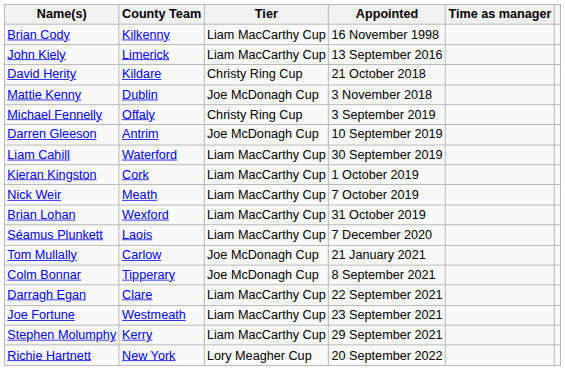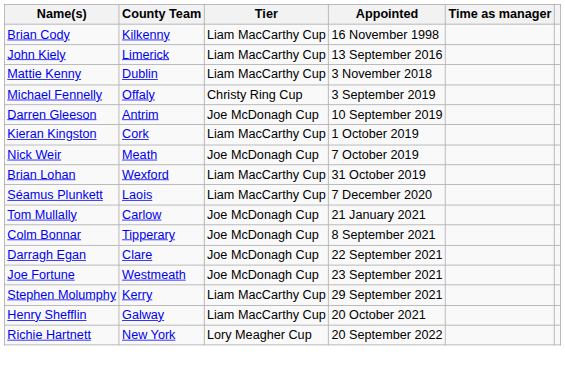 <table class="wikitable sortable">
 <tr>
 <th>Name(s)</th>
 <th>County Team</th>
 <th>Tier</th>
 <th>Appointed</th>
 <th>Time as manager</th>
 <th></th>
 </tr>
 <tr>
 <td><a href='#'>Brian Cody</a></td>
 <td><a href='#'>Kilkenny</a></td>
 <td>Liam MacCarthy Cup</td>
 <td>16 November 1998</td>
 <td></td>
 <td></td>
 </tr>
 <tr>
 <td><a href='#'>John Kiely</a></td>
 <td><a href='#'>Limerick</a></td>
 <td>Liam MacCarthy Cup</td>
 <td>13 September 2016</td>
 <td></td>
 <td></td>
 </tr>
 <tr>
-<td><a href='#'>David Herity</a></td>
-<td><a href='#'>Kildare</a></td>
-<td>Christy Ring Cup</td>
-<td>21 October 2018</td>
-<td></td>
-<td></td>
-</tr>
-<tr>
 <td><a href='#'>Mattie Kenny</a></td>
 <td><a href='#'>Dublin</a></td>
-<td>Joe McDonagh Cup</td>
+<td>Liam MacCarthy Cup</td>
 <td>3 November 2018</td>
 <td></td>
 <td></td>
 </tr>
 <tr>
 <td><a href='#'>Michael Fennelly</a></td>
 <td><a href='#'>Offaly</a></td>
 <td>Christy Ring Cup</td>
 <td>3 September 2019</td>
 <td></td>
 <td></td>
 </tr>
 <tr>
 <td><a href='#'>Darren Gleeson</a></td>
 <td><a href='#'>Antrim</a></td>
 <td>Joe McDonagh Cup</td>
 <td>10 September 2019</td>
 <td></td>
 <td></td>
 </tr>
 <tr>
-<td><a href='#'>Liam Cahill</a></td>
-<td><a href='#'>Waterford</a></td>
-<td>Liam MacCarthy Cup</td>
-<td>30 September 2019</td>
-<td></td>
-<td></td>
-</tr>
-<tr>
 <td><a href='#'>Kieran Kingston</a></td>
 <td><a href='#'>Cork</a></td>
 <td>Liam MacCarthy Cup</td>
 <td>1 October 2019</td>
 <td></td>
 <td></td>
 </tr>
 <tr>
 <td><a href='#'>Nick Weir</a></td>
 <td><a href='#'>Meath</a></td>
-<td>Liam MacCarthy Cup</td>
+<td>Joe McDonagh Cup</td>
 <td>7 October 2019</td>
 <td></td>
 <td></td>
 </tr>
 <tr>
 <td><a href='#'>Brian Lohan</a></td>
 <td><a href='#'>Wexford</a></td>
 <td>Liam MacCarthy Cup</td>
 <td>31 October 2019</td>
 <td></td>
 <td></td>
 </tr>
 <tr>
 <td><a href='#'>Séamus Plunkett</a></td>
 <td><a href='#'>Laois</a></td>
 <td>Liam MacCarthy Cup</td>
 <td>7 December 2020</td>
 <td></td>
 <td></td>
 </tr>
 <tr>
 <td><a href='#'>Tom Mullally</a></td>
 <td><a href='#'>Carlow</a></td>
 <td>Joe McDonagh Cup</td>
 <td>21 January 2021</td>
 <td></td>
 <td></td>
 </tr>
 <tr>
 <td><a href='#'>Colm Bonnar</a></td>
 <td><a href='#'>Tipperary</a></td>
 <td>Joe McDonagh Cup</td>
 <td>8 September 2021</td>
 <td></td>
 <td></td>
 </tr>
 <tr>
 <td><a href='#'>Darragh Egan</a></td>
 <td><a href='#'>Clare</a></td>
-<td>Liam MacCarthy Cup</td>
+<td>Joe McDonagh Cup</td>
 <td>22 September 2021</td>
 <td></td>
 <td></td>
 </tr>
 <tr>
 <td><a href='#'>Joe Fortune</a></td>
 <td><a href='#'>Westmeath</a></td>
-<td>Liam MacCarthy Cup</td>
+<td>Joe McDonagh Cup</td>
 <td>23 September 2021</td>
 <td></td>
 <td></td>
 </tr>
 <tr>
 <td><a href='#'>Stephen Molumphy</a></td>
 <td><a href='#'>Kerry</a></td>
 <td>Liam MacCarthy Cup</td>
 <td>29 September 2021</td>
 <td></td>
 <td></td>
 </tr>
 <tr>
+<td><a href='#'>Henry Shefflin</a></td>
+<td><a href='#'>Galway</a></td>
+<td>Liam MacCarthy Cup</td>
+<td>20 October 2021</td>
+<td></td>
+<td></td>
+</tr>
+<tr>
 <td><a href='#'>Richie Hartnett</a></td>
 <td><a href='#'>New York</a></td>
 <td>Lory Meagher Cup</td>
 <td>20 September 2022</td>
 <td></td>
 <td></td>
 </tr>
 </table>
